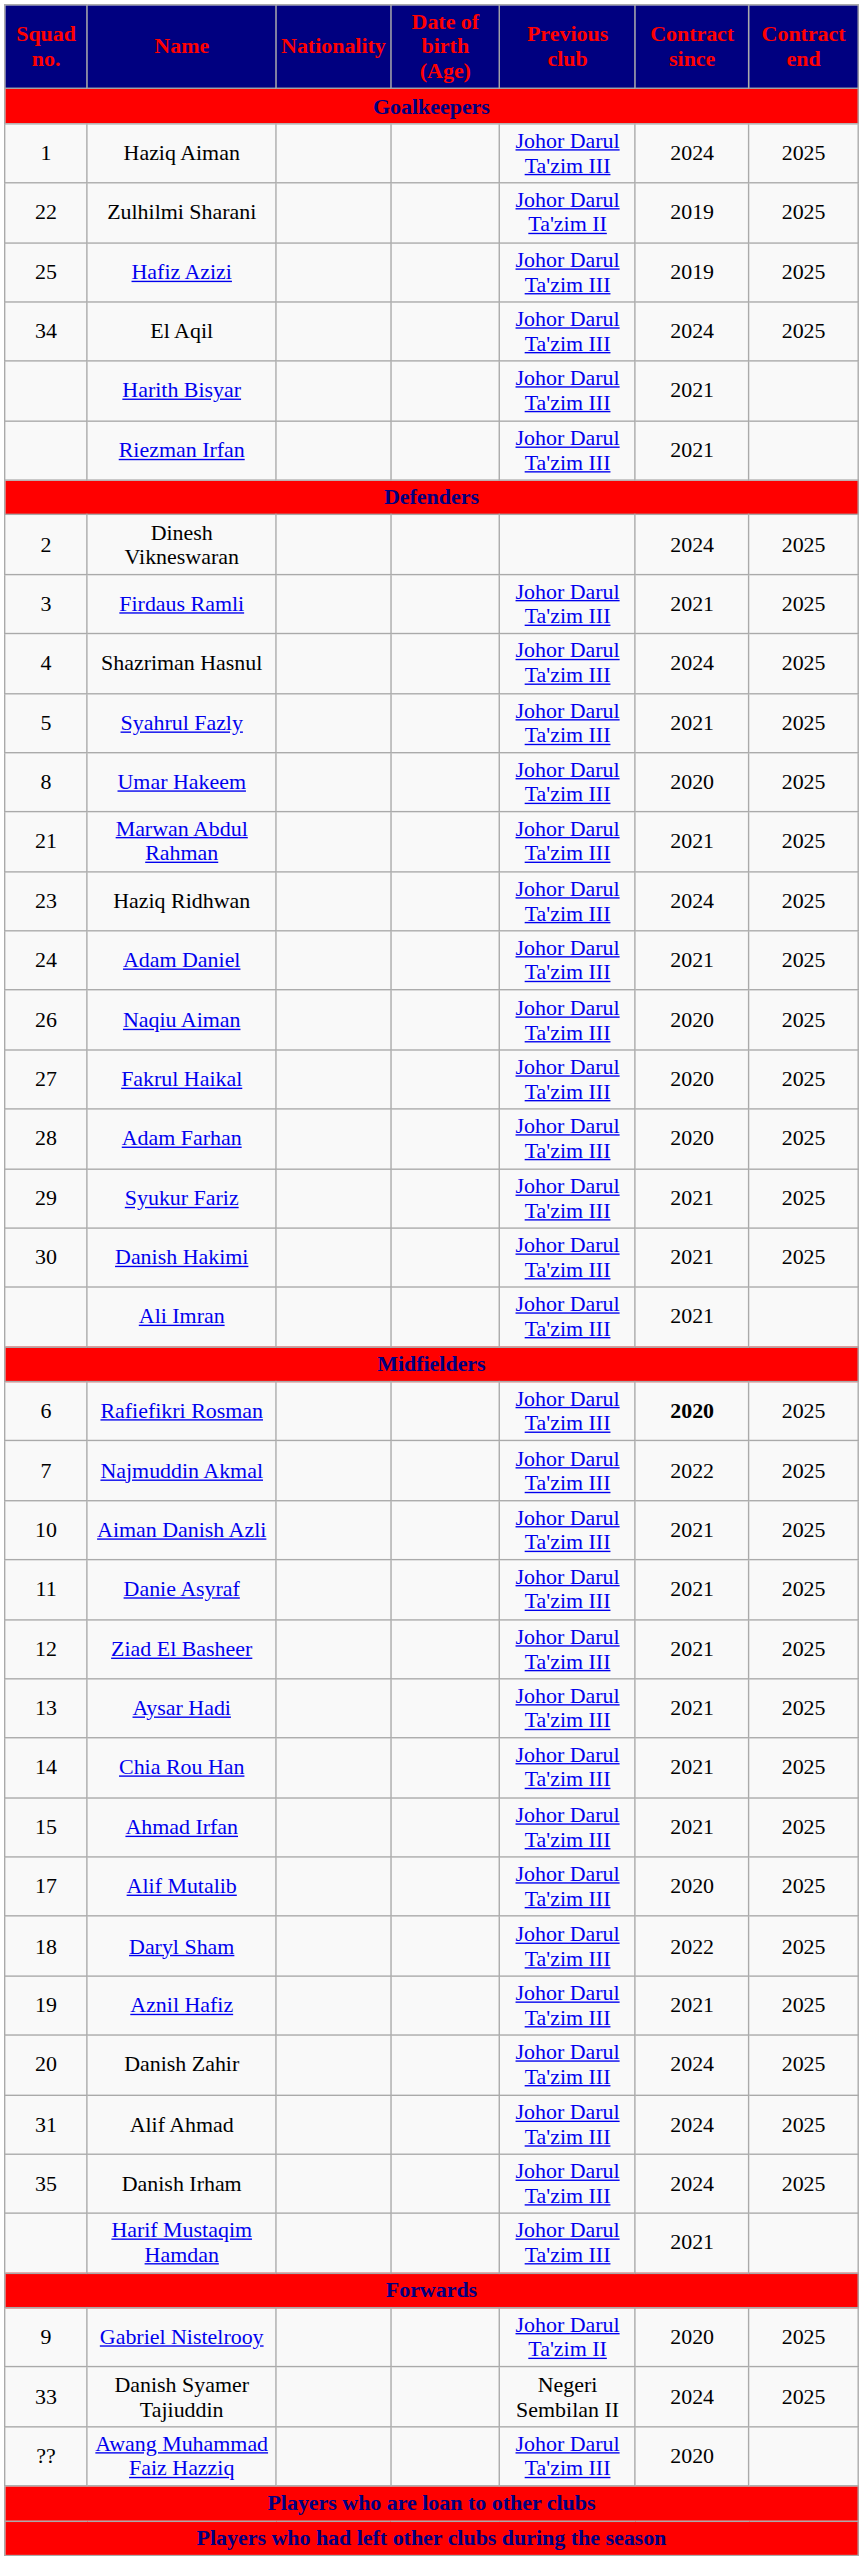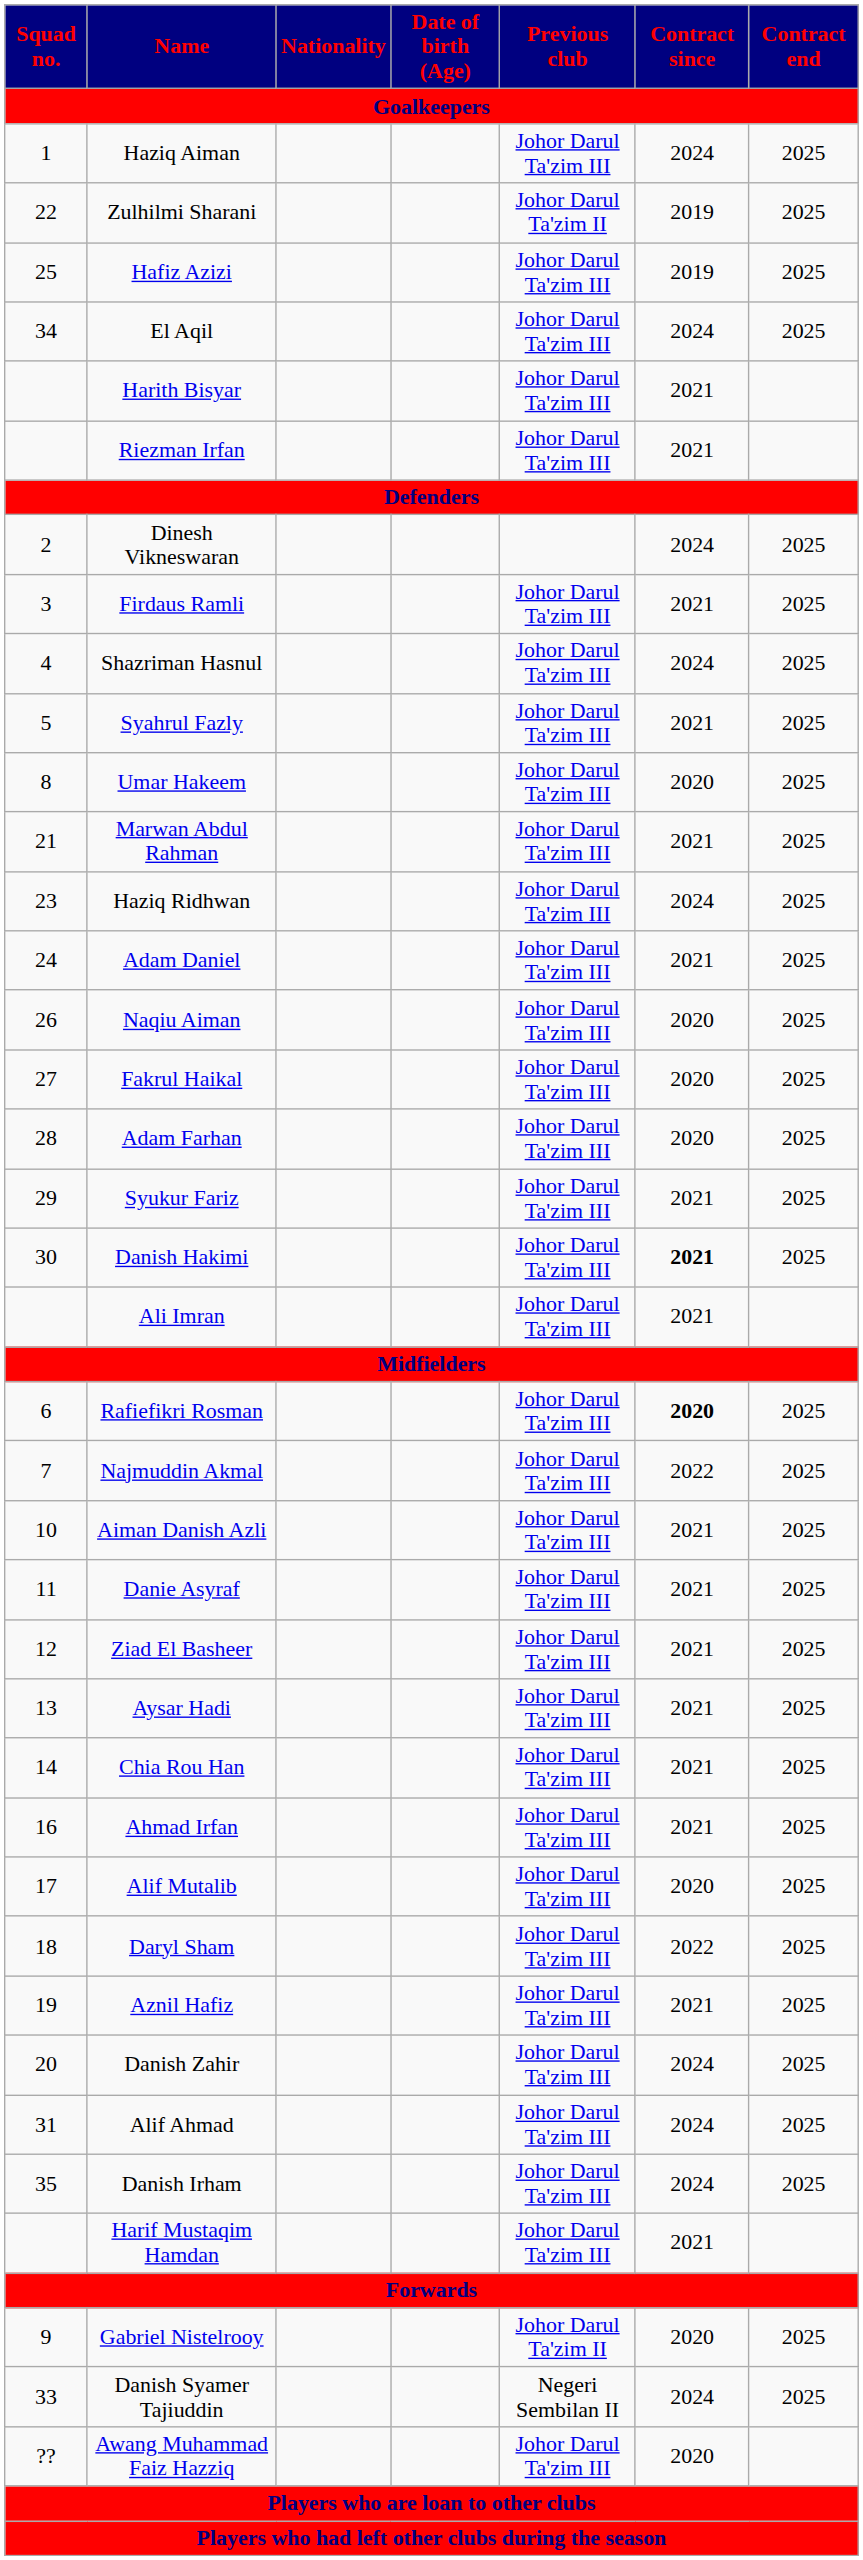 <table class="wikitable" style="text-align:center; width:100%;">
 <tr>
 <th style="background:navy; color:red; text-align:center;">Squad no.</th>
 <th style="background:navy; color:red; text-align:center;">Name</th>
 <th style="background:navy; color:red; text-align:center;">Nationality</th>
 <th style="background:navy; color:red; text-align:center;">Date of birth (Age)</th>
 <th style="background:navy; color:red; text-align:center;">Previous club</th>
 <th style="background:navy; color:red; text-align:center;">Contract since</th>
 <th style="background:navy; color:red; text-align:center;">Contract end</th>
 </tr>
 <tr>
 <th colspan="8" style="background:red; color:navy; text-align:center">Goalkeepers</th>
 </tr>
 <tr>
 <td>1</td>
 <td>Haziq Aiman</td>
 <td></td>
 <td></td>
 <td> <a href='#'>Johor Darul Ta'zim III</a></td>
 <td>2024</td>
 <td>2025</td>
 </tr>
 <tr>
 <td>22</td>
 <td>Zulhilmi Sharani</td>
 <td></td>
 <td></td>
 <td> <a href='#'>Johor Darul Ta'zim II</a></td>
 <td>2019</td>
 <td>2025</td>
 </tr>
 <tr>
 <td>25</td>
 <td><a href='#'>Hafiz Azizi</a></td>
 <td></td>
 <td></td>
 <td> <a href='#'>Johor Darul Ta'zim III</a></td>
 <td>2019</td>
 <td>2025</td>
 </tr>
 <tr>
 <td>34</td>
 <td>El Aqil</td>
 <td></td>
 <td></td>
 <td> <a href='#'>Johor Darul Ta'zim III</a></td>
 <td>2024</td>
 <td>2025</td>
 </tr>
 <tr>
 <td></td>
 <td><a href='#'>Harith Bisyar</a></td>
 <td></td>
 <td></td>
 <td> <a href='#'>Johor Darul Ta'zim III</a></td>
 <td>2021</td>
 <td></td>
 </tr>
 <tr>
 <td></td>
 <td><a href='#'>Riezman Irfan</a></td>
 <td></td>
 <td></td>
 <td> <a href='#'>Johor Darul Ta'zim III</a></td>
 <td>2021</td>
 <td></td>
 </tr>
 <tr>
 <th colspan="8" style="background:red; color:navy; text-align:center">Defenders</th>
 </tr>
 <tr>
 <td>2</td>
 <td>Dinesh Vikneswaran</td>
 <td></td>
 <td></td>
 <td></td>
 <td>2024</td>
 <td>2025</td>
 </tr>
 <tr>
 <td>3</td>
 <td><a href='#'>Firdaus Ramli</a></td>
 <td></td>
 <td></td>
 <td> <a href='#'>Johor Darul Ta'zim III</a></td>
 <td>2021</td>
 <td>2025</td>
 </tr>
 <tr>
 <td>4</td>
 <td>Shazriman Hasnul</td>
 <td></td>
 <td></td>
 <td> <a href='#'>Johor Darul Ta'zim III</a></td>
 <td>2024</td>
 <td>2025</td>
 </tr>
 <tr>
 <td>5</td>
 <td><a href='#'>Syahrul Fazly</a></td>
 <td></td>
 <td></td>
 <td> <a href='#'>Johor Darul Ta'zim III</a></td>
 <td>2021</td>
 <td>2025</td>
 </tr>
 <tr>
 <td>8</td>
 <td><a href='#'>Umar Hakeem</a></td>
 <td></td>
 <td></td>
 <td> <a href='#'>Johor Darul Ta'zim III</a></td>
 <td>2020</td>
 <td>2025</td>
 </tr>
 <tr>
 <td>21</td>
 <td><a href='#'>Marwan Abdul Rahman</a></td>
 <td></td>
 <td></td>
 <td> <a href='#'>Johor Darul Ta'zim III</a></td>
 <td>2021</td>
 <td>2025</td>
 </tr>
 <tr>
 <td>23</td>
 <td>Haziq Ridhwan</td>
 <td></td>
 <td></td>
 <td> <a href='#'>Johor Darul Ta'zim III</a></td>
 <td>2024</td>
 <td>2025</td>
 </tr>
 <tr>
 <td>24</td>
 <td><a href='#'>Adam Daniel</a></td>
 <td></td>
 <td></td>
 <td> <a href='#'>Johor Darul Ta'zim III</a></td>
 <td>2021</td>
 <td>2025</td>
 </tr>
 <tr>
 <td>26</td>
 <td><a href='#'>Naqiu Aiman</a></td>
 <td></td>
 <td></td>
 <td> <a href='#'>Johor Darul Ta'zim III</a></td>
 <td>2020</td>
 <td>2025</td>
 </tr>
 <tr>
 <td>27</td>
 <td><a href='#'>Fakrul Haikal</a></td>
 <td></td>
 <td></td>
 <td> <a href='#'>Johor Darul Ta'zim III</a></td>
 <td>2020</td>
 <td>2025</td>
 </tr>
 <tr>
 <td>28</td>
 <td><a href='#'>Adam Farhan</a></td>
 <td></td>
 <td></td>
 <td> <a href='#'>Johor Darul Ta'zim III</a></td>
 <td>2020</td>
 <td>2025</td>
 </tr>
 <tr>
 <td>29</td>
 <td><a href='#'>Syukur Fariz</a></td>
 <td></td>
 <td></td>
 <td> <a href='#'>Johor Darul Ta'zim III</a></td>
 <td>2021</td>
 <td>2025</td>
 </tr>
 <tr>
 <td>30</td>
 <td><a href='#'>Danish Hakimi</a></td>
 <td></td>
 <td></td>
 <td> <a href='#'>Johor Darul Ta'zim III</a></td>
-<td>2021</td>
+<td><strong>2021</strong></td>
 <td>2025</td>
 </tr>
 <tr>
 <td></td>
 <td><a href='#'>Ali Imran</a></td>
 <td></td>
 <td></td>
 <td> <a href='#'>Johor Darul Ta'zim III</a></td>
 <td>2021</td>
 <td></td>
 </tr>
 <tr>
 <th colspan="8" style="background:red; color:navy; text-align:center">Midfielders</th>
 </tr>
 <tr>
 <td>6</td>
 <td><a href='#'>Rafiefikri Rosman</a></td>
 <td></td>
 <td></td>
 <td> <a href='#'>Johor Darul Ta'zim III</a></td>
 <td><strong>2020</strong></td>
 <td>2025</td>
 </tr>
 <tr>
 <td>7</td>
 <td><a href='#'>Najmuddin Akmal</a></td>
 <td></td>
 <td></td>
 <td> <a href='#'>Johor Darul Ta'zim III</a></td>
 <td>2022</td>
 <td>2025</td>
 </tr>
 <tr>
 <td>10</td>
 <td><a href='#'>Aiman Danish Azli</a></td>
 <td></td>
 <td></td>
 <td> <a href='#'>Johor Darul Ta'zim III</a></td>
 <td>2021</td>
 <td>2025</td>
 </tr>
 <tr>
 <td>11</td>
 <td><a href='#'>Danie Asyraf</a></td>
 <td></td>
 <td></td>
 <td> <a href='#'>Johor Darul Ta'zim III</a></td>
 <td>2021</td>
 <td>2025</td>
 </tr>
 <tr>
 <td>12</td>
 <td><a href='#'>Ziad El Basheer</a></td>
 <td></td>
 <td></td>
 <td> <a href='#'>Johor Darul Ta'zim III</a></td>
 <td>2021</td>
 <td>2025</td>
 </tr>
 <tr>
 <td>13</td>
 <td><a href='#'>Aysar Hadi</a></td>
 <td></td>
 <td></td>
 <td> <a href='#'>Johor Darul Ta'zim III</a></td>
 <td>2021</td>
 <td>2025</td>
 </tr>
 <tr>
 <td>14</td>
 <td><a href='#'>Chia Rou Han</a></td>
 <td></td>
 <td></td>
 <td> <a href='#'>Johor Darul Ta'zim III</a></td>
 <td>2021</td>
 <td>2025</td>
 </tr>
 <tr>
-<td>15</td>
+<td>16</td>
 <td><a href='#'>Ahmad Irfan</a></td>
 <td></td>
 <td></td>
 <td> <a href='#'>Johor Darul Ta'zim III</a></td>
 <td>2021</td>
 <td>2025</td>
 </tr>
 <tr>
 <td>17</td>
 <td><a href='#'>Alif Mutalib</a></td>
 <td></td>
 <td></td>
 <td> <a href='#'>Johor Darul Ta'zim III</a></td>
 <td>2020</td>
 <td>2025</td>
 </tr>
 <tr>
 <td>18</td>
 <td><a href='#'>Daryl Sham</a></td>
 <td></td>
 <td></td>
 <td> <a href='#'>Johor Darul Ta'zim III</a></td>
 <td>2022</td>
 <td>2025</td>
 </tr>
 <tr>
 <td>19</td>
 <td><a href='#'>Aznil Hafiz</a></td>
 <td></td>
 <td></td>
 <td> <a href='#'>Johor Darul Ta'zim III</a></td>
 <td>2021</td>
 <td>2025</td>
 </tr>
 <tr>
 <td>20</td>
 <td>Danish Zahir</td>
 <td></td>
 <td></td>
 <td> <a href='#'>Johor Darul Ta'zim III</a></td>
 <td>2024</td>
 <td>2025</td>
 </tr>
 <tr>
 <td>31</td>
 <td>Alif Ahmad</td>
 <td></td>
 <td></td>
 <td> <a href='#'>Johor Darul Ta'zim III</a></td>
 <td>2024</td>
 <td>2025</td>
 </tr>
 <tr>
 <td>35</td>
 <td>Danish Irham</td>
 <td></td>
 <td></td>
 <td> <a href='#'>Johor Darul Ta'zim III</a></td>
 <td>2024</td>
 <td>2025</td>
 </tr>
 <tr>
 <td></td>
 <td><a href='#'>Harif Mustaqim Hamdan</a></td>
 <td></td>
 <td></td>
 <td> <a href='#'>Johor Darul Ta'zim III</a></td>
 <td>2021</td>
 <td></td>
 </tr>
 <tr>
 <th colspan="8" style="background:red; color:navy; text-align:center">Forwards</th>
 </tr>
 <tr>
 <td>9</td>
 <td><a href='#'>Gabriel Nistelrooy</a></td>
 <td></td>
 <td></td>
 <td> <a href='#'>Johor Darul Ta'zim II</a></td>
 <td>2020</td>
 <td>2025</td>
 </tr>
 <tr>
 <td>33</td>
 <td>Danish Syamer Tajiuddin</td>
 <td></td>
 <td></td>
 <td> Negeri Sembilan II</td>
 <td>2024</td>
 <td>2025</td>
 </tr>
 <tr>
 <td>??</td>
 <td><a href='#'>Awang Muhammad Faiz Hazziq</a></td>
 <td></td>
 <td></td>
 <td> <a href='#'>Johor Darul Ta'zim III</a></td>
 <td>2020</td>
 <td></td>
 </tr>
 <tr>
 <th colspan="8" style="background:red; color:navy; text-align:center">Players who are loan to other clubs</th>
 </tr>
 <tr>
 <th colspan="8" style="background:red; color:navy; text-align:center">Players who had left other clubs during the season</th>
 </tr>
 <tr>
 </tr>
 </table>
